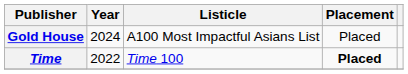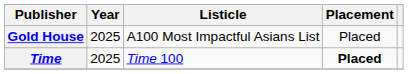 <table class="wikitable plainrowheaders sortable" style="text-align:center">
 <tr>
 <th scope="col">Publisher</th>
 <th scope="col">Year</th>
 <th scope="col">Listicle</th>
 <th scope="col">Placement</th>
 <th scope="col" class="unsortable"></th>
 </tr>
 <tr>
 <th scope="row"><a href='#'>Gold House</a></th>
-<td>2024</td>
+<td>2025</td>
 <td style="text-align:left">A100 Most Impactful Asians List</td>
 <td style="text-align:center">Placed</td>
 <td></td>
 </tr>
 <tr>
 <th scope="row"><em><a href='#'>Time</a></em></th>
-<td>2022</td>
+<td>2025</td>
 <td style="text-align:left"><a href='#'><em>Time</em> 100</a></td>
 <td style="text-align:center"><strong>Placed</strong></td>
 <td></td>
 </tr>
 <tr>
 </tr>
 </table>
